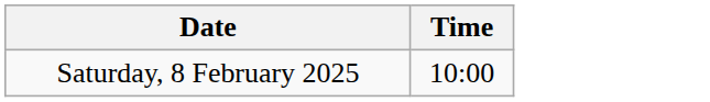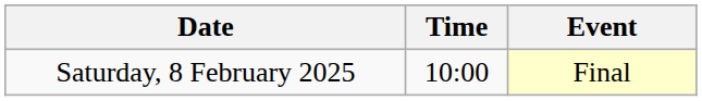 <table class = "wikitable" style="text-align:center;">
 <tr>
 <th width=220>Date</th>
 <th width=50>Time</th>
+<th width=100>Event</th>
 </tr>
 <tr>
 <td>Saturday, 8 February 2025</td>
 <td>10:00</td>
+<td bgcolor=ffffcc>Final</td>
 </tr>
 </table>
